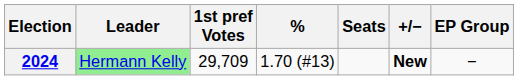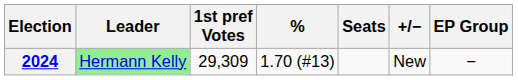 <table class="wikitable" style="text-align:center;">
 <tr>
 <th>Election</th>
 <th>Leader</th>
 <th>1st pref<br>Votes</th>
 <th>%</th>
 <th>Seats</th>
 <th>+/−</th>
 <th>EP Group</th>
 </tr>
 <tr>
 <th><a href='#'>2024</a></th>
 <td style="background: lightgreen;"><a href='#'>Hermann Kelly</a></td>
-<td>29,709</td>
+<td>29,309</td>
 <td>1.70 (#13)</td>
 <td></td>
-<td><strong>New</strong></td>
+<td>New</td>
 <td>−</td>
 </tr>
 </table>
